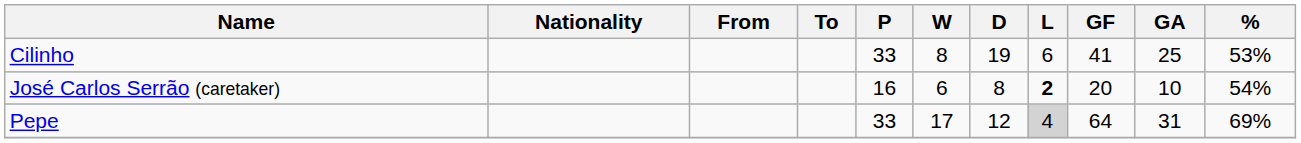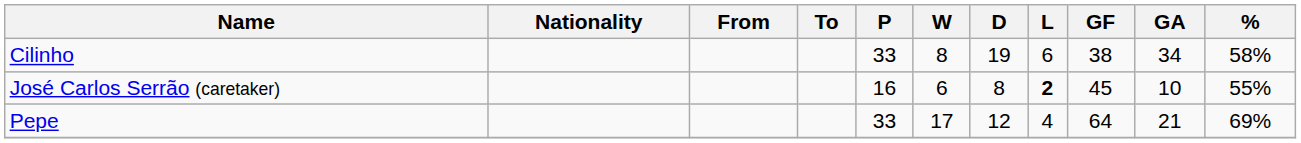 <table class="wikitable sortable" style="width:70%; text-align:center; font-size:90%; text-align:left;">
 <tr>
 <th>Name</th>
 <th>Nationality</th>
 <th>From</th>
 <th>To</th>
 <th>P</th>
 <th>W</th>
 <th>D</th>
 <th>L</th>
 <th>GF</th>
 <th>GA</th>
 <th>%</th>
 </tr>
 <tr>
 <td align=left><a href='#'>Cilinho</a></td>
 <td></td>
 <td align=left></td>
 <td align=left></td>
 <td align=center>33</td>
 <td align=center>8</td>
 <td align=center>19</td>
 <td align=center>6</td>
-<td align=center>41</td>
-<td align=center>25</td>
-<td align=center>53%</td>
+<td align=center>38</td>
+<td align=center>34</td>
+<td align=center>58%</td>
 </tr>
 <tr>
 <td align=left><a href='#'>José Carlos Serrão</a> <small>(caretaker)</small></td>
 <td></td>
 <td align=left></td>
 <td align=left></td>
 <td align=center>16</td>
 <td align=center>6</td>
 <td align=center>8</td>
 <td align=center><strong>2</strong></td>
-<td align=center>20</td>
+<td align=center>45</td>
 <td align=center>10</td>
-<td align=center>54%</td>
+<td align=center>55%</td>
 </tr>
 <tr>
 <td align=left><a href='#'>Pepe</a></td>
 <td></td>
 <td align=left></td>
 <td align=left></td>
 <td align=center>33</td>
 <td align=center>17</td>
 <td align=center>12</td>
-<td align=center style="background: lightgrey;">4</td>
+<td align=center>4</td>
 <td align=center>64</td>
-<td align=center>31</td>
+<td align=center>21</td>
 <td align=center>69%</td>
 </tr>
 <tr>
 </tr>
 </table>
